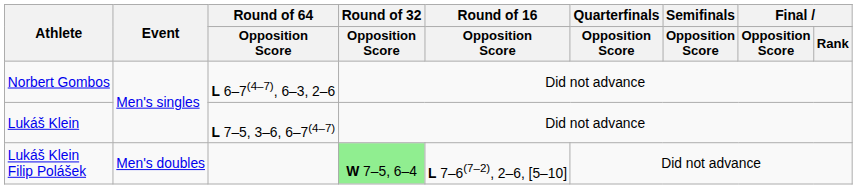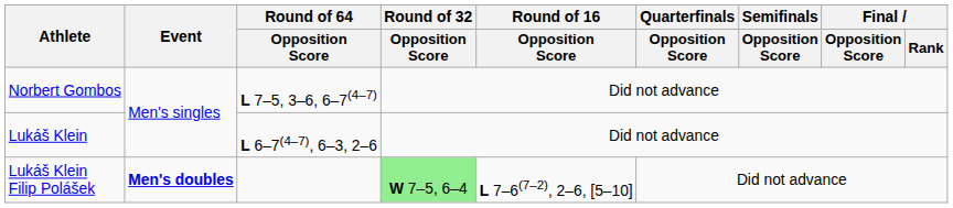 <table class=wikitable style="font-size:90%">
 <tr>
 <th rowspan="2">Athlete</th>
 <th rowspan="2">Event</th>
 <th>Round of 64</th>
 <th>Round of 32</th>
 <th>Round of 16</th>
 <th>Quarterfinals</th>
 <th>Semifinals</th>
 <th colspan=2>Final / </th>
 </tr>
 <tr style="font-size:95%">
 <th>Opposition<br>Score</th>
 <th>Opposition<br>Score</th>
 <th>Opposition<br>Score</th>
 <th>Opposition<br>Score</th>
 <th>Opposition<br>Score</th>
 <th>Opposition<br>Score</th>
 <th>Rank</th>
 </tr>
 <tr align=center>
 <td align=left><a href='#'>Norbert Gombos</a></td>
 <td align=left rowspan=2><a href='#'>Men's singles</a></td>
+<td><br><strong>L</strong> 7–5, 3–6, 6–7<sup>(4–7)</sup></td>
+<td colspan=6>Did not advance</td>
+</tr>
+<tr align=center>
+<td align=left><a href='#'>Lukáš Klein</a></td>
 <td><br><strong>L</strong> 6–7<sup>(4–7)</sup>, 6–3, 2–6</td>
 <td colspan=6>Did not advance</td>
 </tr>
 <tr align=center>
-<td align=left><a href='#'>Lukáš Klein</a></td>
-<td><br><strong>L</strong> 7–5, 3–6, 6–7<sup>(4–7)</sup></td>
-<td colspan=6>Did not advance</td>
-</tr>
-<tr align=center>
 <td align=left><a href='#'>Lukáš Klein</a><br><a href='#'>Filip Polášek</a></td>
-<td align=left><a href='#'>Men's doubles</a></td>
+<td align=left><strong><a href='#'>Men's doubles</a></strong></td>
 <td></td>
 <td style="background: lightgreen;"><br><strong>W</strong> 7–5, 6–4</td>
 <td><br><strong>L</strong> 7–6<sup>(7–2)</sup>, 2–6, [5–10]</td>
 <td colspan=4>Did not advance</td>
 </tr>
 </table>
